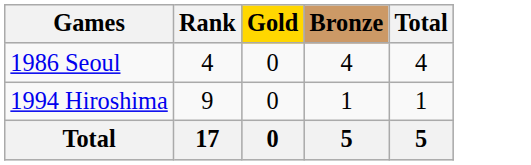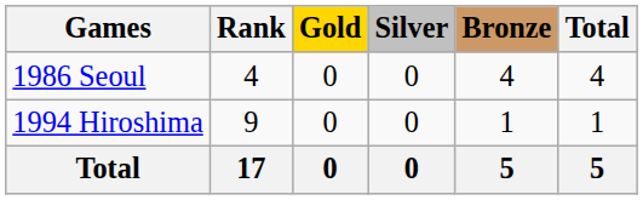 <table class="wikitable sortable" style="text-align:center">
 <tr>
 <th>Games</th>
 <th>Rank</th>
 <th style="background-color:gold;">Gold</th>
+<th style="background-color:silver;">Silver</th>
 <th style="background-color:#c96;">Bronze</th>
 <th>Total</th>
 </tr>
 <tr>
 <td align=left><a href='#'>1986 Seoul</a></td>
 <td>4</td>
+<td>0</td>
 <td>0</td>
 <td>4</td>
 <td>4</td>
 </tr>
 <tr>
 <td align=left><a href='#'>1994 Hiroshima</a></td>
 <td>9</td>
 <td>0</td>
+<td>0</td>
 <td>1</td>
 <td>1</td>
 </tr>
 <tr>
 <th>Total</th>
 <th>17</th>
 <th>0</th>
+<th>0</th>
 <th>5</th>
 <th>5</th>
 </tr>
 </table>
